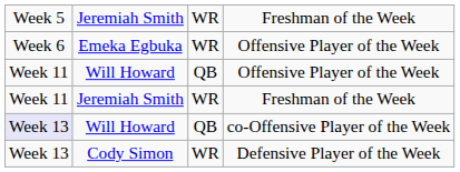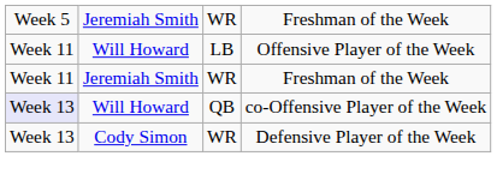 <table class="wikitable sortable sortable" style="text-align: center">
 <tr>
 <td>Week 5</td>
 <td><a href='#'>Jeremiah Smith</a></td>
 <td>WR</td>
 <td>Freshman of the Week </td>
 </tr>
 <tr>
-<td>Week 6</td>
-<td><a href='#'>Emeka Egbuka</a></td>
-<td>WR</td>
-<td>Offensive Player of the Week</td>
-</tr>
-<tr>
 <td>Week 11</td>
 <td><a href='#'>Will Howard</a></td>
-<td>QB</td>
+<td>LB</td>
 <td>Offensive Player of the Week</td>
 </tr>
 <tr>
 <td>Week 11</td>
 <td><a href='#'>Jeremiah Smith</a></td>
 <td>WR</td>
 <td>Freshman of the Week</td>
 </tr>
 <tr>
 <td style="background: lavender;">Week 13</td>
 <td><a href='#'>Will Howard</a></td>
 <td>QB</td>
 <td>co-Offensive Player of the Week</td>
 </tr>
 <tr>
 <td>Week 13</td>
 <td><a href='#'>Cody Simon</a></td>
 <td>WR</td>
 <td>Defensive Player of the Week</td>
 </tr>
 </table>
